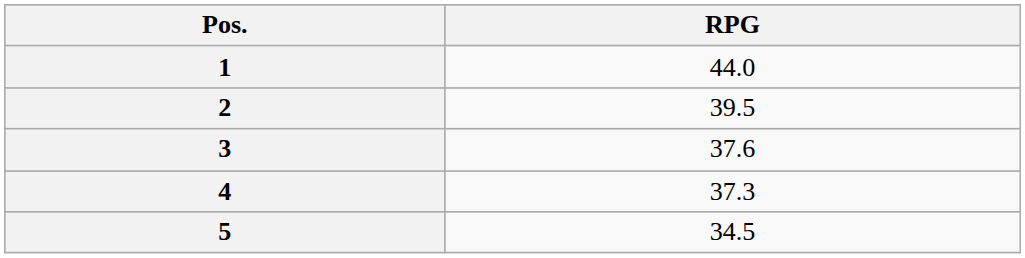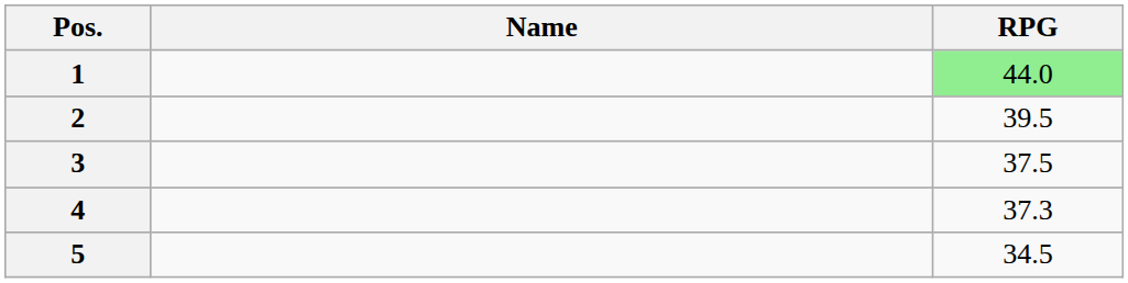 <table class=wikitable width=100% style="text-align:center;">
 <tr>
 <th width="13%">Pos.</th>
+<th width="70%">Name</th>
 <th width="17%">RPG</th>
 </tr>
 <tr>
 <th>1</th>
-<td>44.0</td>
+<td align=left></td>
+<td style="background: lightgreen;">44.0</td>
 </tr>
 <tr>
 <th>2</th>
+<td align=left></td>
 <td>39.5</td>
 </tr>
 <tr>
 <th>3</th>
-<td>37.6</td>
+<td align=left></td>
+<td>37.5</td>
 </tr>
 <tr>
 <th>4</th>
+<td align=left></td>
 <td>37.3</td>
 </tr>
 <tr>
 <th>5</th>
+<td align=left></td>
 <td>34.5</td>
 </tr>
 </table>
